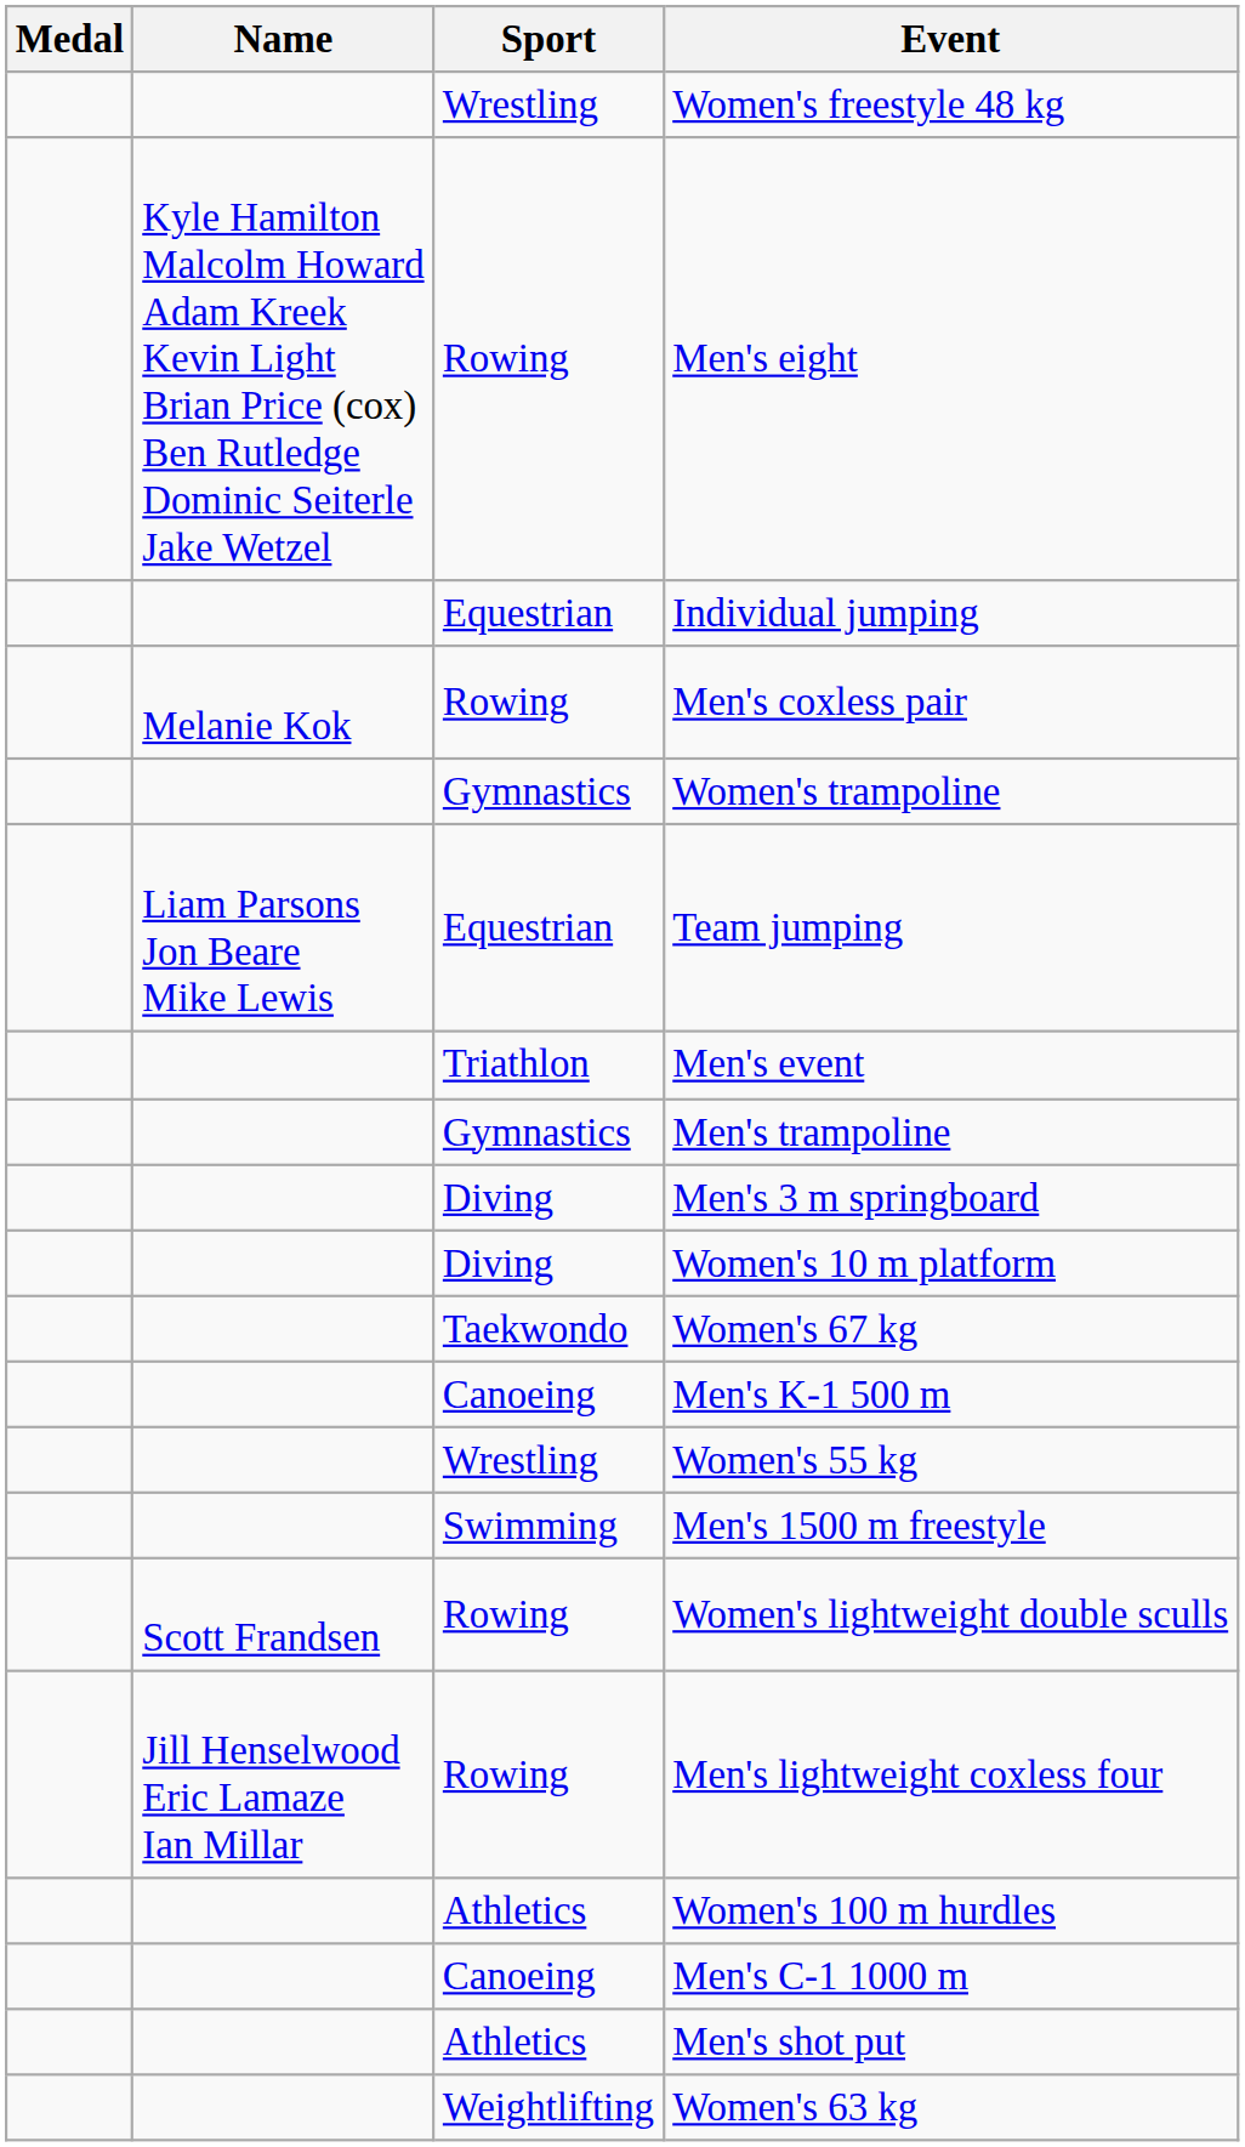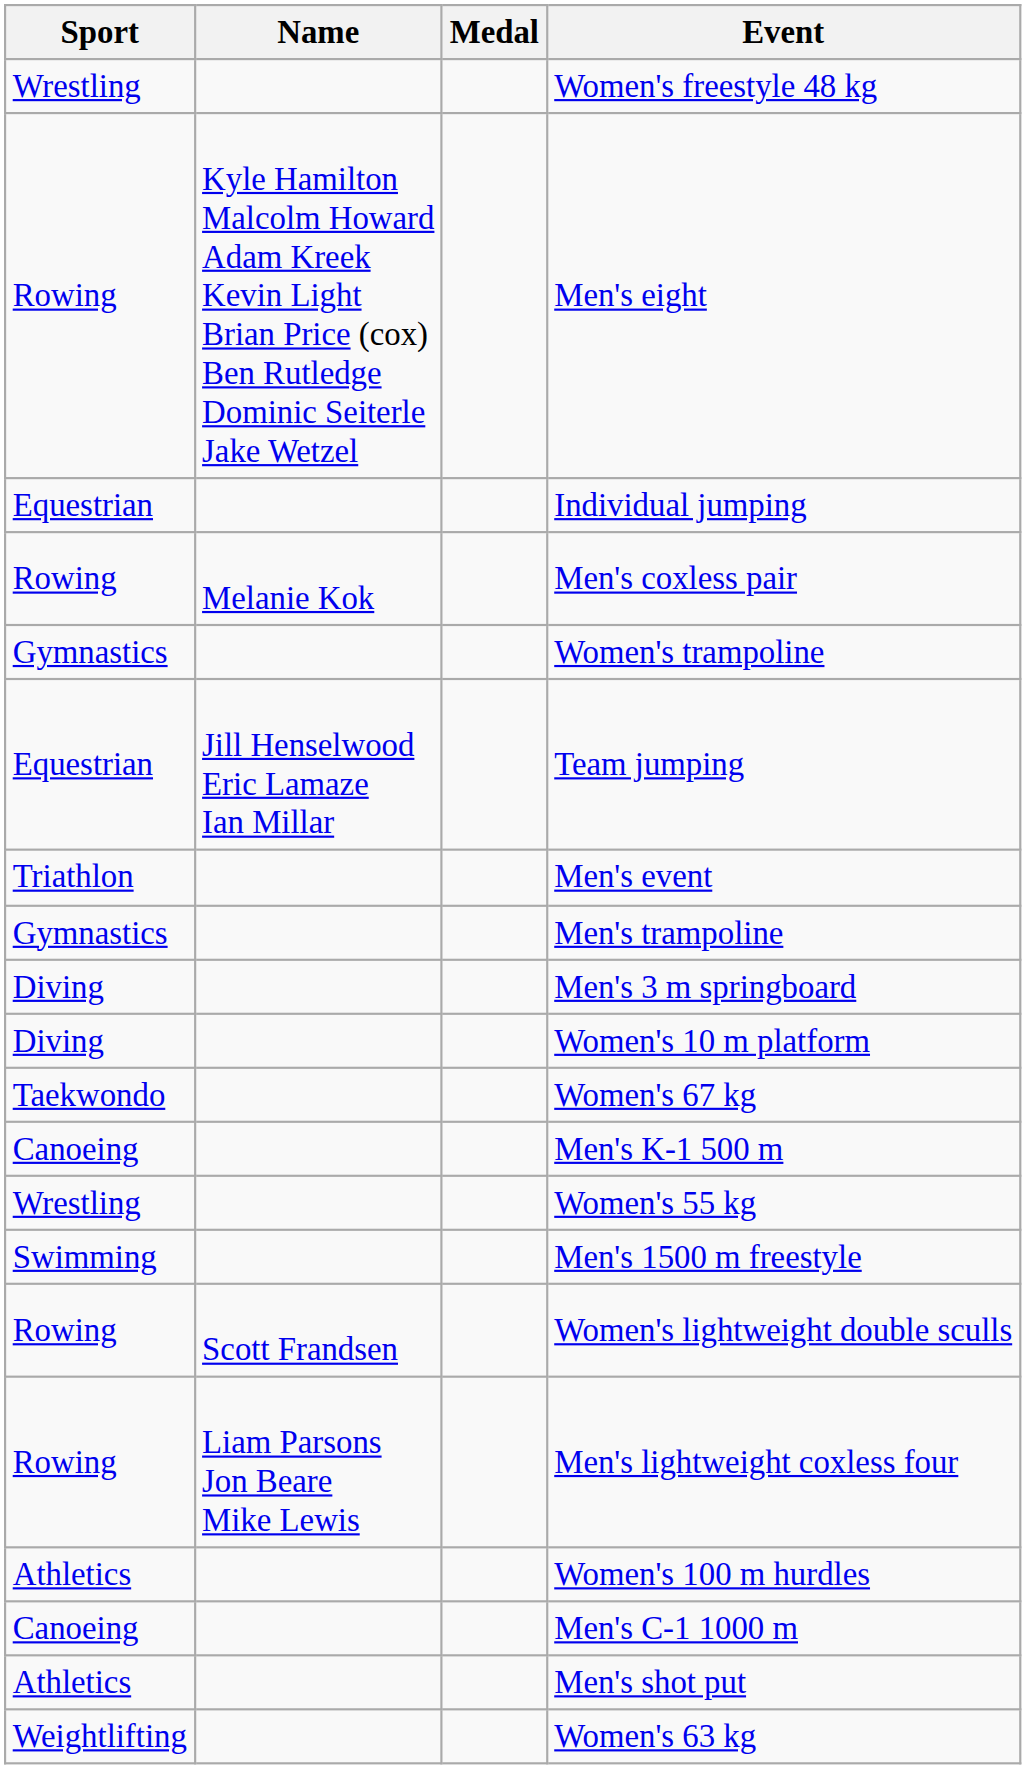 <table class="wikitable sortable" style="font-size:95%">
 <tr>
+<th>Sport</th>
+<th>Name</th>
 <th>Medal</th>
-<th>Name</th>
-<th>Sport</th>
 <th>Event</th>
 </tr>
 <tr>
+<td><a href='#'>Wrestling</a></td>
 <td></td>
 <td></td>
-<td><a href='#'>Wrestling</a></td>
 <td><a href='#'>Women's freestyle 48 kg</a></td>
 </tr>
 <tr>
+<td><a href='#'>Rowing</a></td>
+<td><br><a href='#'>Kyle Hamilton</a><br><a href='#'>Malcolm Howard</a><br><a href='#'>Adam Kreek</a><br><a href='#'>Kevin Light</a><br><a href='#'>Brian Price</a> (cox)<br><a href='#'>Ben Rutledge</a><br><a href='#'>Dominic Seiterle</a><br><a href='#'>Jake Wetzel</a></td>
 <td></td>
-<td><br><a href='#'>Kyle Hamilton</a><br><a href='#'>Malcolm Howard</a><br><a href='#'>Adam Kreek</a><br><a href='#'>Kevin Light</a><br><a href='#'>Brian Price</a> (cox)<br><a href='#'>Ben Rutledge</a><br><a href='#'>Dominic Seiterle</a><br><a href='#'>Jake Wetzel</a></td>
-<td><a href='#'>Rowing</a></td>
 <td><a href='#'>Men's eight</a></td>
 </tr>
 <tr>
+<td><a href='#'>Equestrian</a></td>
 <td></td>
 <td></td>
-<td><a href='#'>Equestrian</a></td>
 <td><a href='#'>Individual jumping</a></td>
 </tr>
 <tr>
+<td><a href='#'>Rowing</a></td>
+<td><br><a href='#'>Melanie Kok</a></td>
 <td></td>
-<td><br><a href='#'>Melanie Kok</a></td>
-<td><a href='#'>Rowing</a></td>
 <td><a href='#'>Men's coxless pair</a></td>
 </tr>
 <tr>
+<td><a href='#'>Gymnastics</a></td>
 <td></td>
 <td></td>
-<td><a href='#'>Gymnastics</a></td>
 <td><a href='#'>Women's trampoline</a></td>
 </tr>
 <tr>
+<td><a href='#'>Equestrian</a></td>
+<td><br><a href='#'>Jill Henselwood</a><br><a href='#'>Eric Lamaze</a><br><a href='#'>Ian Millar</a></td>
 <td></td>
-<td><br><a href='#'>Liam Parsons</a><br><a href='#'>Jon Beare</a><br><a href='#'>Mike Lewis</a></td>
-<td><a href='#'>Equestrian</a></td>
 <td><a href='#'>Team jumping</a></td>
 </tr>
 <tr>
+<td><a href='#'>Triathlon</a></td>
 <td></td>
 <td></td>
-<td><a href='#'>Triathlon</a></td>
 <td><a href='#'>Men's event</a></td>
 </tr>
 <tr>
+<td><a href='#'>Gymnastics</a></td>
 <td></td>
 <td></td>
-<td><a href='#'>Gymnastics</a></td>
 <td><a href='#'>Men's trampoline</a></td>
 </tr>
 <tr>
+<td><a href='#'>Diving</a></td>
 <td></td>
 <td></td>
-<td><a href='#'>Diving</a></td>
 <td><a href='#'>Men's 3 m springboard</a></td>
 </tr>
 <tr>
+<td><a href='#'>Diving</a></td>
 <td></td>
 <td></td>
-<td><a href='#'>Diving</a></td>
 <td><a href='#'>Women's 10 m platform</a></td>
 </tr>
 <tr>
+<td><a href='#'>Taekwondo</a></td>
 <td></td>
 <td></td>
-<td><a href='#'>Taekwondo</a></td>
 <td><a href='#'>Women's 67 kg</a></td>
 </tr>
 <tr>
+<td><a href='#'>Canoeing</a></td>
 <td></td>
 <td></td>
-<td><a href='#'>Canoeing</a></td>
 <td><a href='#'>Men's K-1 500 m</a></td>
 </tr>
 <tr>
+<td><a href='#'>Wrestling</a></td>
 <td></td>
 <td></td>
-<td><a href='#'>Wrestling</a></td>
 <td><a href='#'>Women's 55 kg</a></td>
 </tr>
 <tr>
+<td><a href='#'>Swimming</a></td>
 <td></td>
 <td></td>
-<td><a href='#'>Swimming</a></td>
 <td><a href='#'>Men's 1500 m freestyle</a></td>
 </tr>
 <tr>
+<td><a href='#'>Rowing</a></td>
+<td><br><a href='#'>Scott Frandsen</a></td>
 <td></td>
-<td><br><a href='#'>Scott Frandsen</a></td>
-<td><a href='#'>Rowing</a></td>
 <td><a href='#'>Women's lightweight double sculls</a></td>
 </tr>
 <tr>
+<td><a href='#'>Rowing</a></td>
+<td><br><a href='#'>Liam Parsons</a><br><a href='#'>Jon Beare</a><br><a href='#'>Mike Lewis</a></td>
 <td></td>
-<td><br><a href='#'>Jill Henselwood</a><br><a href='#'>Eric Lamaze</a><br><a href='#'>Ian Millar</a></td>
-<td><a href='#'>Rowing</a></td>
 <td><a href='#'>Men's lightweight coxless four</a></td>
 </tr>
 <tr>
+<td><a href='#'>Athletics</a></td>
 <td></td>
 <td></td>
-<td><a href='#'>Athletics</a></td>
 <td><a href='#'>Women's 100 m hurdles</a></td>
 </tr>
 <tr>
+<td><a href='#'>Canoeing</a></td>
 <td></td>
 <td></td>
-<td><a href='#'>Canoeing</a></td>
 <td><a href='#'>Men's C-1 1000 m</a></td>
 </tr>
 <tr>
+<td><a href='#'>Athletics</a></td>
 <td></td>
 <td></td>
-<td><a href='#'>Athletics</a></td>
 <td><a href='#'>Men's shot put</a></td>
 </tr>
 <tr>
+<td><a href='#'>Weightlifting</a></td>
 <td></td>
 <td></td>
-<td><a href='#'>Weightlifting</a></td>
 <td><a href='#'>Women's 63 kg</a></td>
 </tr>
 </table>
